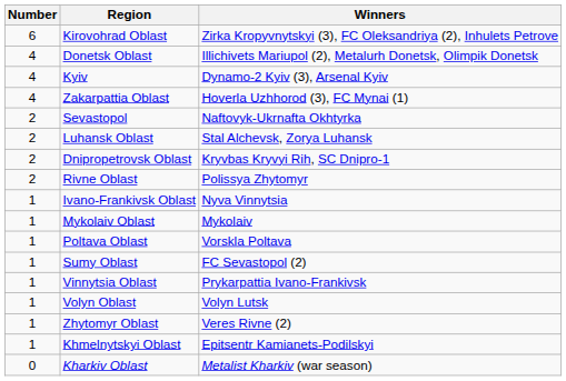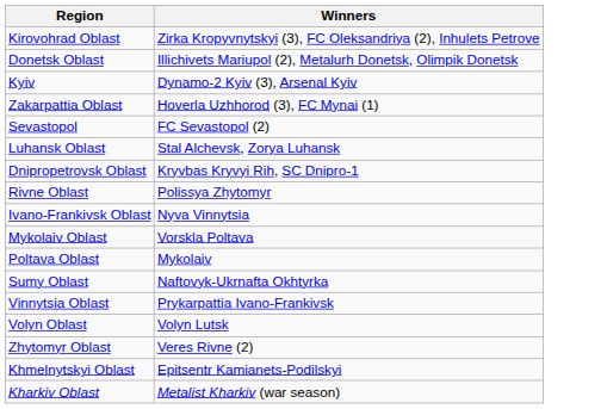 <table class="wikitable">
 <tr>
-<th>Number</th>
 <th>Region</th>
 <th>Winners</th>
 </tr>
 <tr>
-<td align=center>6</td>
 <td><a href='#'>Kirovohrad Oblast</a></td>
 <td><a href='#'>Zirka Kropyvnytskyi</a> (3), <a href='#'>FC Oleksandriya</a> (2), <a href='#'>Inhulets Petrove</a></td>
 </tr>
 <tr>
-<td align=center>4</td>
 <td><a href='#'>Donetsk Oblast</a></td>
 <td><a href='#'>Illichivets Mariupol</a> (2), <a href='#'>Metalurh Donetsk</a>, <a href='#'>Olimpik Donetsk</a></td>
 </tr>
 <tr>
-<td align=center>4</td>
 <td><a href='#'>Kyiv</a></td>
 <td><a href='#'>Dynamo-2 Kyiv</a> (3), <a href='#'>Arsenal Kyiv</a></td>
 </tr>
 <tr>
-<td align=center>4</td>
 <td><a href='#'>Zakarpattia Oblast</a></td>
 <td><a href='#'>Hoverla Uzhhorod</a> (3), <a href='#'>FC Mynai</a> (1)</td>
 </tr>
 <tr>
-<td align=center>2</td>
 <td><a href='#'>Sevastopol</a></td>
-<td><a href='#'>Naftovyk-Ukrnafta Okhtyrka</a></td>
+<td><a href='#'>FC Sevastopol</a> (2)</td>
 </tr>
 <tr>
-<td align=center>2</td>
 <td><a href='#'>Luhansk Oblast</a></td>
 <td><a href='#'>Stal Alchevsk</a>, <a href='#'>Zorya Luhansk</a></td>
 </tr>
 <tr>
-<td align=center>2</td>
 <td><a href='#'>Dnipropetrovsk Oblast</a></td>
 <td><a href='#'>Kryvbas Kryvyi Rih</a>, <a href='#'>SC Dnipro-1</a></td>
 </tr>
 <tr>
-<td align=center>2</td>
 <td><a href='#'>Rivne Oblast</a></td>
 <td><a href='#'>Polissya Zhytomyr</a></td>
 </tr>
 <tr>
-<td align=center>1</td>
 <td><a href='#'>Ivano-Frankivsk Oblast</a></td>
 <td><a href='#'>Nyva Vinnytsia</a></td>
 </tr>
 <tr>
-<td align=center>1</td>
 <td><a href='#'>Mykolaiv Oblast</a></td>
+<td><a href='#'>Vorskla Poltava</a></td>
+</tr>
+<tr>
+<td><a href='#'>Poltava Oblast</a></td>
 <td><a href='#'>Mykolaiv</a></td>
 </tr>
 <tr>
-<td align=center>1</td>
-<td><a href='#'>Poltava Oblast</a></td>
-<td><a href='#'>Vorskla Poltava</a></td>
+<td><a href='#'>Sumy Oblast</a></td>
+<td><a href='#'>Naftovyk-Ukrnafta Okhtyrka</a></td>
 </tr>
 <tr>
-<td align=center>1</td>
-<td><a href='#'>Sumy Oblast</a></td>
-<td><a href='#'>FC Sevastopol</a> (2)</td>
-</tr>
-<tr>
-<td align=center>1</td>
 <td><a href='#'>Vinnytsia Oblast</a></td>
 <td><a href='#'>Prykarpattia Ivano-Frankivsk</a></td>
 </tr>
 <tr>
-<td align=center>1</td>
 <td><a href='#'>Volyn Oblast</a></td>
 <td><a href='#'>Volyn Lutsk</a></td>
 </tr>
 <tr>
-<td align=center>1</td>
 <td><a href='#'>Zhytomyr Oblast</a></td>
 <td><a href='#'>Veres Rivne</a> (2)</td>
 </tr>
 <tr>
-<td align=center>1</td>
 <td><a href='#'>Khmelnytskyi Oblast</a></td>
 <td><a href='#'>Epitsentr Kamianets-Podilskyi</a></td>
 </tr>
 <tr>
-<td align=center>0</td>
 <td><em><a href='#'>Kharkiv Oblast</a></em></td>
 <td><em><a href='#'>Metalist Kharkiv</a></em> (war season)</td>
 </tr>
 </table>
